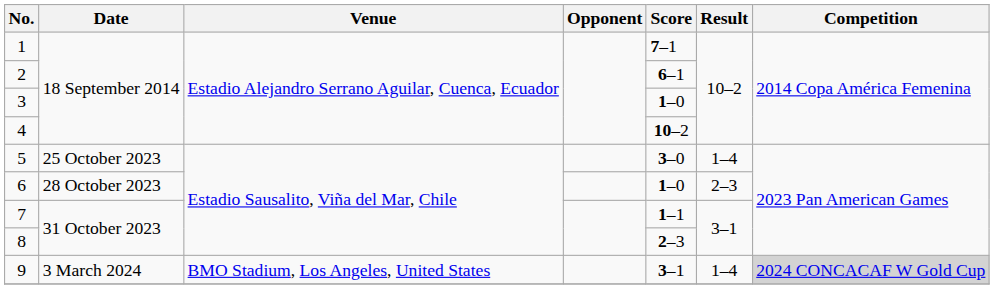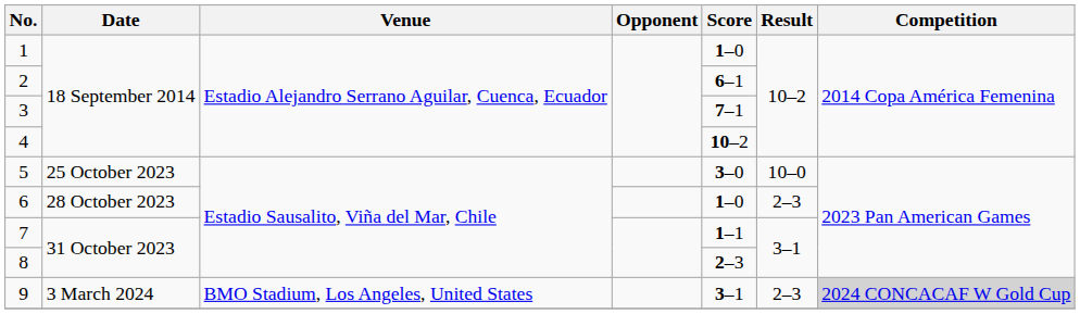 <table class="wikitable">
 <tr>
 <th>No.</th>
 <th>Date</th>
 <th>Venue</th>
 <th>Opponent</th>
 <th>Score</th>
 <th>Result</th>
 <th>Competition</th>
 </tr>
 <tr>
 <td style="text-align:center;">1</td>
 <td rowspan=4>18 September 2014</td>
 <td rowspan=4><a href='#'>Estadio Alejandro Serrano Aguilar</a>, <a href='#'>Cuenca</a>, <a href='#'>Ecuador</a></td>
 <td rowspan=4></td>
-<td><strong>7</strong>–1</td>
+<td style="text-align:center;"><strong>1</strong>–0</td>
 <td rowspan=4 style="text-align:center;">10–2</td>
 <td rowspan=4><a href='#'>2014 Copa América Femenina</a></td>
 </tr>
 <tr style="text-align:center;">
 <td>2</td>
 <td><strong>6</strong>–1</td>
 </tr>
 <tr style="text-align:center;">
 <td>3</td>
-<td style="text-align:center;"><strong>1</strong>–0</td>
+<td><strong>7</strong>–1</td>
 </tr>
 <tr style="text-align:center;">
 <td>4</td>
 <td><strong>10</strong>–2</td>
 </tr>
 <tr>
 <td style="text-align:center;">5</td>
 <td>25 October 2023</td>
 <td rowspan=4><a href='#'>Estadio Sausalito</a>, <a href='#'>Viña del Mar</a>, <a href='#'>Chile</a></td>
 <td></td>
 <td align=center><strong>3</strong>–0</td>
-<td align=center>1–4</td>
+<td align=center>10–0</td>
 <td rowspan=4><a href='#'>2023 Pan American Games</a></td>
 </tr>
 <tr>
 <td style="text-align:center;">6</td>
 <td>28 October 2023</td>
 <td></td>
 <td align=center><strong>1</strong>–0</td>
 <td align=center>2–3</td>
 </tr>
 <tr>
 <td style="text-align:center;">7</td>
 <td rowspan=2>31 October 2023</td>
 <td rowspan=2></td>
 <td align=center><strong>1</strong>–1</td>
 <td rowspan=2 align=center>3–1</td>
 </tr>
 <tr>
 <td style="text-align:center;">8</td>
 <td align=center><strong>2</strong>–3</td>
 </tr>
 <tr>
 <td style="text-align:center;">9</td>
 <td>3 March 2024</td>
 <td><a href='#'>BMO Stadium</a>, <a href='#'>Los Angeles</a>, <a href='#'>United States</a></td>
 <td></td>
 <td align=center><strong>3</strong>–1</td>
-<td align=center>1–4</td>
+<td align=center>2–3</td>
 <td style="background: lightgrey;"><a href='#'>2024 CONCACAF W Gold Cup</a></td>
 </tr>
 <tr>
 </tr>
 </table>
